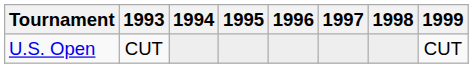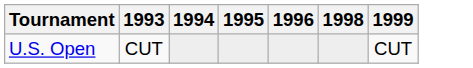 <table class="wikitable" style="font-size:95%;text-align:center;">
 <tr>
 <th>Tournament</th>
 <th>1993</th>
 <th>1994</th>
 <th>1995</th>
 <th>1996</th>
-<th>1997</th>
 <th>1998</th>
 <th>1999</th>
 </tr>
 <tr>
 <td align=left><a href='#'>U.S. Open</a></td>
 <td>CUT</td>
 <td style="background:#eeeeee;"></td>
 <td style="background:#eeeeee;"></td>
 <td style="background:#eeeeee;"></td>
 <td style="background:#eeeeee;"></td>
-<td style="background:#eeeeee;"></td>
 <td>CUT</td>
 </tr>
 </table>
